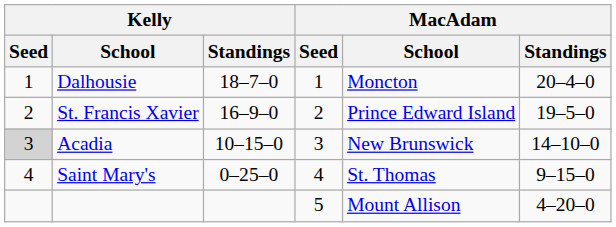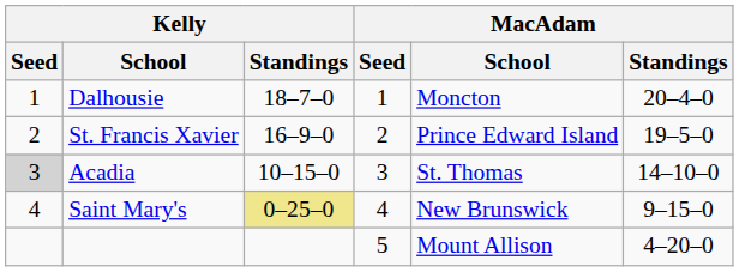 <table class="wikitable">
 <tr>
 <th colspan=3>Kelly</th>
 <th colspan=3>MacAdam</th>
 </tr>
 <tr>
 <th>Seed</th>
 <th>School</th>
 <th>Standings</th>
 <th>Seed</th>
 <th>School</th>
 <th>Standings</th>
 </tr>
 <tr>
 <td align=center>1</td>
 <td><a href='#'>Dalhousie</a></td>
 <td align=center>18–7–0</td>
 <td align=center>1</td>
 <td><a href='#'>Moncton</a></td>
 <td align=center>20–4–0</td>
 </tr>
 <tr>
 <td align=center>2</td>
 <td><a href='#'>St. Francis Xavier</a></td>
 <td align=center>16–9–0</td>
 <td align=center>2</td>
 <td><a href='#'>Prince Edward Island</a></td>
 <td align=center>19–5–0</td>
 </tr>
 <tr>
 <td align=center style="background: lightgrey;">3</td>
 <td><a href='#'>Acadia</a></td>
 <td align=center>10–15–0</td>
 <td align=center>3</td>
-<td><a href='#'>New Brunswick</a></td>
+<td><a href='#'>St. Thomas</a></td>
 <td align=center>14–10–0</td>
 </tr>
 <tr>
 <td align=center>4</td>
 <td><a href='#'>Saint Mary's</a></td>
-<td align=center>0–25–0</td>
+<td align=center style="background: khaki;">0–25–0</td>
 <td align=center>4</td>
-<td><a href='#'>St. Thomas</a></td>
+<td><a href='#'>New Brunswick</a></td>
 <td align=center>9–15–0</td>
 </tr>
 <tr>
 <td></td>
 <td></td>
 <td></td>
 <td align=center>5</td>
 <td><a href='#'>Mount Allison</a></td>
 <td align=center>4–20–0</td>
 </tr>
 </table>
